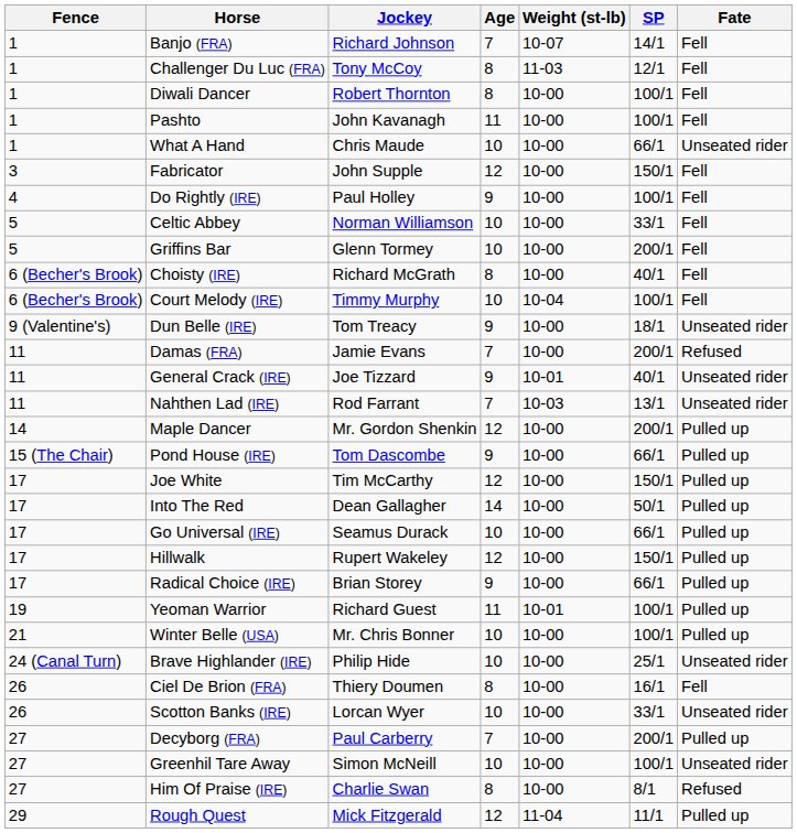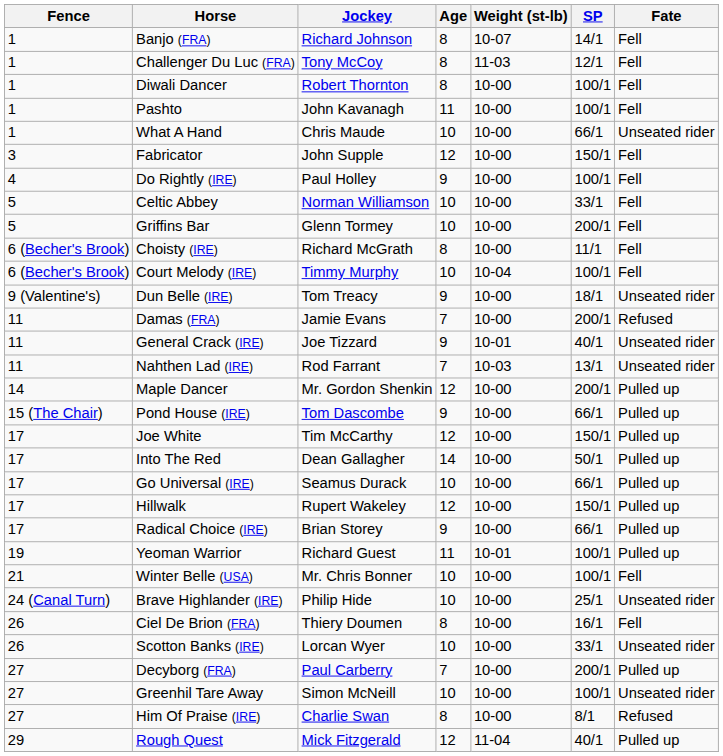 <table class="wikitable">
 <tr>
 <th>Fence</th>
 <th>Horse</th>
 <th><a href='#'>Jockey</a></th>
 <th>Age</th>
 <th>Weight (st-lb)</th>
 <th><a href='#'>SP</a></th>
 <th>Fate</th>
 </tr>
 <tr>
 <td>1</td>
 <td>Banjo <small>(<a href='#'>FRA</a>)</small></td>
 <td><a href='#'>Richard Johnson</a></td>
-<td>7</td>
+<td>8</td>
 <td>10-07</td>
 <td>14/1</td>
 <td>Fell</td>
 </tr>
 <tr>
 <td>1</td>
 <td>Challenger Du Luc <small>(<a href='#'>FRA</a>)</small></td>
 <td><a href='#'>Tony McCoy</a></td>
 <td>8</td>
 <td>11-03</td>
 <td>12/1</td>
 <td>Fell</td>
 </tr>
 <tr>
 <td>1</td>
 <td>Diwali Dancer</td>
 <td><a href='#'>Robert Thornton</a></td>
 <td>8</td>
 <td>10-00</td>
 <td>100/1</td>
 <td>Fell</td>
 </tr>
 <tr>
 <td>1</td>
 <td>Pashto</td>
 <td>John Kavanagh</td>
 <td>11</td>
 <td>10-00</td>
 <td>100/1</td>
 <td>Fell</td>
 </tr>
 <tr>
 <td>1</td>
 <td>What A Hand</td>
 <td>Chris Maude</td>
 <td>10</td>
 <td>10-00</td>
 <td>66/1</td>
 <td>Unseated rider</td>
 </tr>
 <tr>
 <td>3</td>
 <td>Fabricator</td>
 <td>John Supple</td>
 <td>12</td>
 <td>10-00</td>
 <td>150/1</td>
 <td>Fell</td>
 </tr>
 <tr>
 <td>4</td>
 <td>Do Rightly <small>(<a href='#'>IRE</a>)</small></td>
 <td>Paul Holley</td>
 <td>9</td>
 <td>10-00</td>
 <td>100/1</td>
 <td>Fell</td>
 </tr>
 <tr>
 <td>5</td>
 <td>Celtic Abbey</td>
 <td><a href='#'>Norman Williamson</a></td>
 <td>10</td>
 <td>10-00</td>
 <td>33/1</td>
 <td>Fell</td>
 </tr>
 <tr>
 <td>5</td>
 <td>Griffins Bar</td>
 <td>Glenn Tormey</td>
 <td>10</td>
 <td>10-00</td>
 <td>200/1</td>
 <td>Fell</td>
 </tr>
 <tr>
 <td>6 (<a href='#'>Becher's Brook</a>)</td>
 <td>Choisty <small>(<a href='#'>IRE</a>)</small></td>
 <td>Richard McGrath</td>
 <td>8</td>
 <td>10-00</td>
-<td>40/1</td>
+<td>11/1</td>
 <td>Fell</td>
 </tr>
 <tr>
 <td>6 (<a href='#'>Becher's Brook</a>)</td>
 <td>Court Melody <small>(<a href='#'>IRE</a>)</small></td>
 <td><a href='#'>Timmy Murphy</a></td>
 <td>10</td>
 <td>10-04</td>
 <td>100/1</td>
 <td>Fell</td>
 </tr>
 <tr>
 <td>9 (Valentine's)</td>
 <td>Dun Belle <small>(<a href='#'>IRE</a>)</small></td>
 <td>Tom Treacy</td>
 <td>9</td>
 <td>10-00</td>
 <td>18/1</td>
 <td>Unseated rider</td>
 </tr>
 <tr>
 <td>11</td>
 <td>Damas <small>(<a href='#'>FRA</a>)</small></td>
 <td>Jamie Evans</td>
 <td>7</td>
 <td>10-00</td>
 <td>200/1</td>
 <td>Refused</td>
 </tr>
 <tr>
 <td>11</td>
 <td>General Crack <small>(<a href='#'>IRE</a>)</small></td>
 <td>Joe Tizzard</td>
 <td>9</td>
 <td>10-01</td>
 <td>40/1</td>
 <td>Unseated rider</td>
 </tr>
 <tr>
 <td>11</td>
 <td>Nahthen Lad <small>(<a href='#'>IRE</a>)</small></td>
 <td>Rod Farrant</td>
 <td>7</td>
 <td>10-03</td>
 <td>13/1</td>
 <td>Unseated rider</td>
 </tr>
 <tr>
 <td>14</td>
 <td>Maple Dancer</td>
 <td>Mr. Gordon Shenkin</td>
 <td>12</td>
 <td>10-00</td>
 <td>200/1</td>
 <td>Pulled up</td>
 </tr>
 <tr>
 <td>15 (<a href='#'>The Chair</a>)</td>
 <td>Pond House <small>(<a href='#'>IRE</a>)</small></td>
 <td><a href='#'>Tom Dascombe</a></td>
 <td>9</td>
 <td>10-00</td>
 <td>66/1</td>
 <td>Pulled up</td>
 </tr>
 <tr>
 <td>17</td>
 <td>Joe White</td>
 <td>Tim McCarthy</td>
 <td>12</td>
 <td>10-00</td>
 <td>150/1</td>
 <td>Pulled up</td>
 </tr>
 <tr>
 <td>17</td>
 <td>Into The Red</td>
 <td>Dean Gallagher</td>
 <td>14</td>
 <td>10-00</td>
 <td>50/1</td>
 <td>Pulled up</td>
 </tr>
 <tr>
 <td>17</td>
 <td>Go Universal <small>(<a href='#'>IRE</a>)</small></td>
 <td>Seamus Durack</td>
 <td>10</td>
 <td>10-00</td>
 <td>66/1</td>
 <td>Pulled up</td>
 </tr>
 <tr>
 <td>17</td>
 <td>Hillwalk</td>
 <td>Rupert Wakeley</td>
 <td>12</td>
 <td>10-00</td>
 <td>150/1</td>
 <td>Pulled up</td>
 </tr>
 <tr>
 <td>17</td>
 <td>Radical Choice <small>(<a href='#'>IRE</a>)</small></td>
 <td>Brian Storey</td>
 <td>9</td>
 <td>10-00</td>
 <td>66/1</td>
 <td>Pulled up</td>
 </tr>
 <tr>
 <td>19</td>
 <td>Yeoman Warrior</td>
 <td>Richard Guest</td>
 <td>11</td>
 <td>10-01</td>
 <td>100/1</td>
 <td>Pulled up</td>
 </tr>
 <tr>
 <td>21</td>
 <td>Winter Belle <small>(<a href='#'>USA</a>)</small></td>
 <td>Mr. Chris Bonner</td>
 <td>10</td>
 <td>10-00</td>
 <td>100/1</td>
-<td>Pulled up</td>
+<td>Fell</td>
 </tr>
 <tr>
 <td>24 (<a href='#'>Canal Turn</a>)</td>
 <td>Brave Highlander <small>(<a href='#'>IRE</a>)</small></td>
 <td>Philip Hide</td>
 <td>10</td>
 <td>10-00</td>
 <td>25/1</td>
 <td>Unseated rider</td>
 </tr>
 <tr>
 <td>26</td>
 <td>Ciel De Brion <small>(<a href='#'>FRA</a>)</small></td>
 <td>Thiery Doumen</td>
 <td>8</td>
 <td>10-00</td>
 <td>16/1</td>
 <td>Fell</td>
 </tr>
 <tr>
 <td>26</td>
 <td>Scotton Banks <small>(<a href='#'>IRE</a>)</small></td>
 <td>Lorcan Wyer</td>
 <td>10</td>
 <td>10-00</td>
 <td>33/1</td>
 <td>Unseated rider</td>
 </tr>
 <tr>
 <td>27</td>
 <td>Decyborg <small>(<a href='#'>FRA</a>)</small></td>
 <td><a href='#'>Paul Carberry</a></td>
 <td>7</td>
 <td>10-00</td>
 <td>200/1</td>
 <td>Pulled up</td>
 </tr>
 <tr>
 <td>27</td>
 <td>Greenhil Tare Away</td>
 <td>Simon McNeill</td>
 <td>10</td>
 <td>10-00</td>
 <td>100/1</td>
 <td>Unseated rider</td>
 </tr>
 <tr>
 <td>27</td>
 <td>Him Of Praise <small>(<a href='#'>IRE</a>)</small></td>
 <td><a href='#'>Charlie Swan</a></td>
 <td>8</td>
 <td>10-00</td>
 <td>8/1</td>
 <td>Refused</td>
 </tr>
 <tr>
 <td>29</td>
 <td><a href='#'>Rough Quest</a></td>
 <td><a href='#'>Mick Fitzgerald</a></td>
 <td>12</td>
 <td>11-04</td>
-<td>11/1</td>
+<td>40/1</td>
 <td>Pulled up</td>
 </tr>
 </table>
